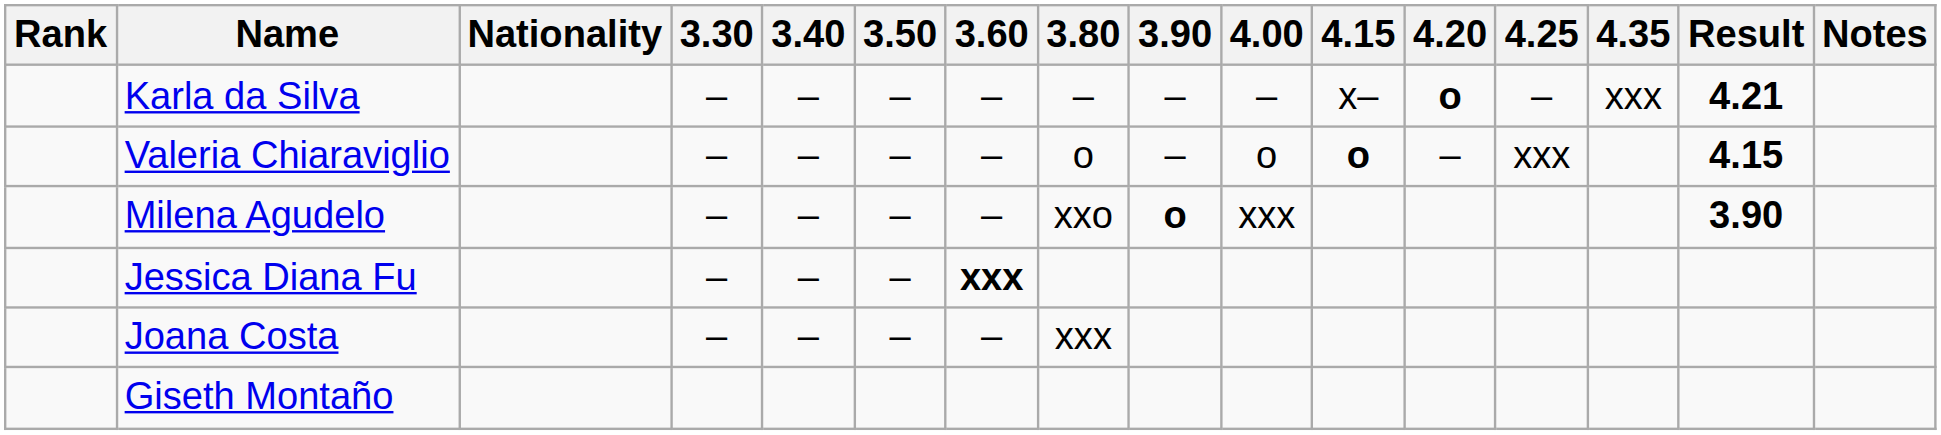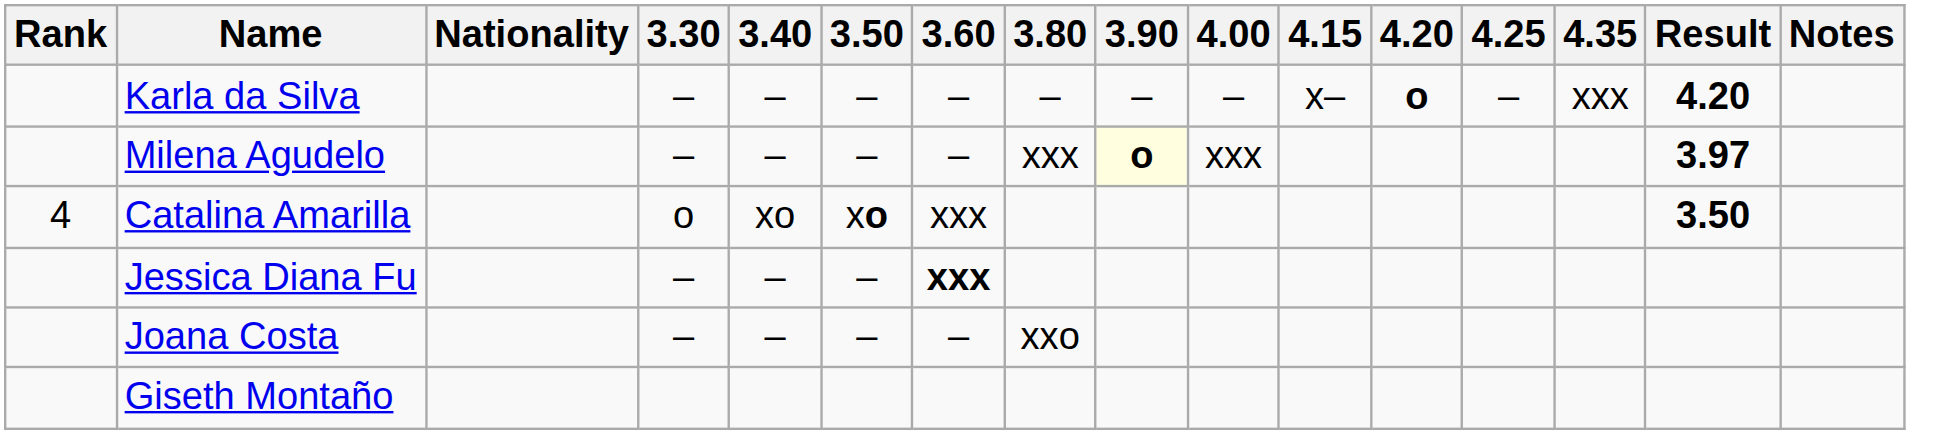 <table class="wikitable sortable" style="text-align:center">
 <tr>
 <th>Rank</th>
 <th>Name</th>
 <th>Nationality</th>
 <th>3.30</th>
 <th>3.40</th>
 <th>3.50</th>
 <th>3.60</th>
 <th>3.80</th>
 <th>3.90</th>
 <th>4.00</th>
 <th>4.15</th>
 <th>4.20</th>
 <th>4.25</th>
 <th>4.35</th>
 <th>Result</th>
 <th>Notes</th>
 </tr>
 <tr>
 <td></td>
 <td align=left><a href='#'>Karla da Silva</a></td>
 <td align=left></td>
 <td>–</td>
 <td>–</td>
 <td>–</td>
 <td>–</td>
 <td>–</td>
 <td>–</td>
 <td>–</td>
 <td>x–</td>
 <td><strong>o</strong></td>
 <td>–</td>
 <td>xxx</td>
-<td><strong>4.21</strong></td>
-<td></td>
-</tr>
-<tr>
-<td></td>
-<td align=left><a href='#'>Valeria Chiaraviglio</a></td>
-<td align=left></td>
-<td>–</td>
-<td>–</td>
-<td>–</td>
-<td>–</td>
-<td>o</td>
-<td>–</td>
-<td>o</td>
-<td><strong>o</strong></td>
-<td>–</td>
-<td>xxx</td>
-<td></td>
-<td><strong>4.15</strong></td>
+<td><strong>4.20</strong></td>
 <td></td>
 </tr>
 <tr>
 <td></td>
 <td align=left><a href='#'>Milena Agudelo</a></td>
 <td align=left></td>
 <td>–</td>
 <td>–</td>
 <td>–</td>
 <td>–</td>
-<td>xxo</td>
-<td><strong>o</strong></td>
+<td>xxx</td>
+<td style="background: lightyellow;"><strong>o</strong></td>
 <td>xxx</td>
 <td></td>
 <td></td>
 <td></td>
 <td></td>
-<td><strong>3.90</strong></td>
+<td><strong>3.97</strong></td>
+<td></td>
+</tr>
+<tr>
+<td>4</td>
+<td align=left><a href='#'>Catalina Amarilla</a></td>
+<td align=left></td>
+<td>o</td>
+<td>xo</td>
+<td>x<strong>o</strong></td>
+<td>xxx</td>
+<td></td>
+<td></td>
+<td></td>
+<td></td>
+<td></td>
+<td></td>
+<td></td>
+<td><strong>3.50</strong></td>
 <td></td>
 </tr>
 <tr>
 <td></td>
 <td align=left><a href='#'>Jessica Diana Fu</a></td>
 <td align=left></td>
 <td>–</td>
 <td>–</td>
 <td>–</td>
 <td><strong>xxx</strong></td>
 <td></td>
 <td></td>
 <td></td>
 <td></td>
 <td></td>
 <td></td>
 <td></td>
 <td><strong></strong></td>
 <td></td>
 </tr>
 <tr>
 <td></td>
 <td align=left><a href='#'>Joana Costa</a></td>
 <td align=left></td>
 <td>–</td>
 <td>–</td>
 <td>–</td>
 <td>–</td>
-<td>xxx</td>
+<td>xxo</td>
 <td></td>
 <td></td>
 <td></td>
 <td></td>
 <td></td>
 <td></td>
 <td><strong></strong></td>
 <td></td>
 </tr>
 <tr>
 <td></td>
 <td align=left><a href='#'>Giseth Montaño</a></td>
 <td align=left></td>
 <td></td>
 <td></td>
 <td></td>
 <td></td>
 <td></td>
 <td></td>
 <td></td>
 <td></td>
 <td></td>
 <td></td>
 <td></td>
 <td><strong></strong></td>
 <td></td>
 </tr>
 </table>
